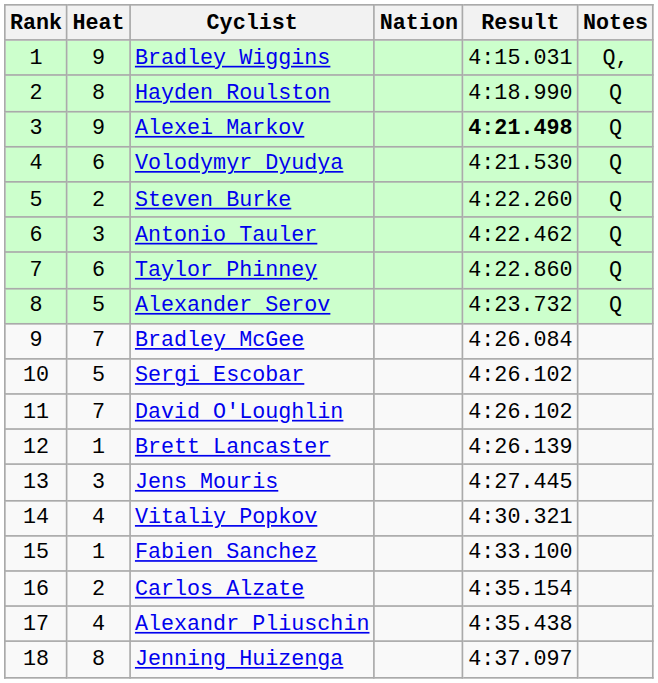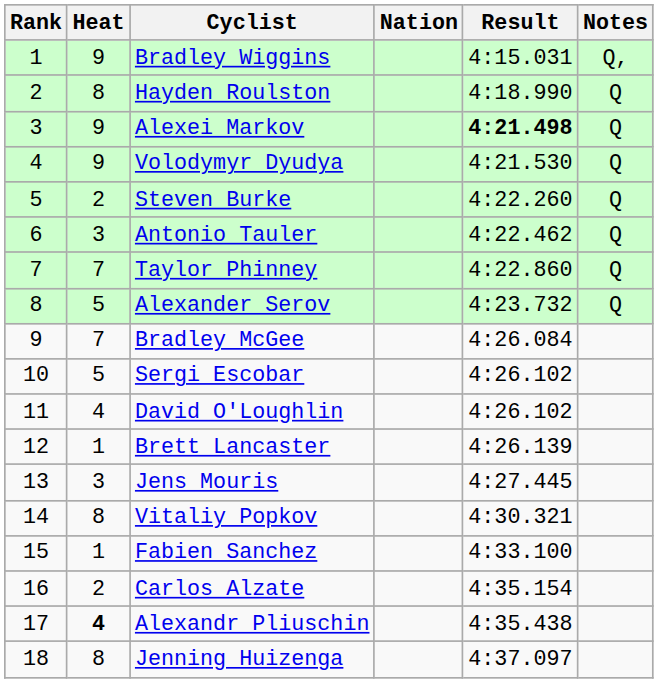 <table class="wikitable sortable" style="text-align:center;">
 <tr>
 <th>Rank</th>
 <th>Heat</th>
 <th>Cyclist</th>
 <th>Nation</th>
 <th>Result</th>
 <th>Notes</th>
 </tr>
 <tr bgcolor=#cfc>
 <td>1</td>
 <td>9</td>
 <td align=left><a href='#'>Bradley Wiggins</a></td>
 <td align=left></td>
 <td>4:15.031</td>
 <td>Q, </td>
 </tr>
 <tr bgcolor=#cfc>
 <td>2</td>
 <td>8</td>
 <td align=left><a href='#'>Hayden Roulston</a></td>
 <td align=left></td>
 <td>4:18.990</td>
 <td>Q</td>
 </tr>
 <tr bgcolor=#cfc>
 <td>3</td>
 <td>9</td>
 <td align=left><a href='#'>Alexei Markov</a></td>
 <td align=left></td>
 <td><strong>4:21.498</strong></td>
 <td>Q</td>
 </tr>
 <tr bgcolor=#cfc>
 <td>4</td>
-<td>6</td>
+<td>9</td>
 <td align=left><a href='#'>Volodymyr Dyudya</a></td>
 <td align=left></td>
 <td>4:21.530</td>
 <td>Q</td>
 </tr>
 <tr bgcolor=#cfc>
 <td>5</td>
 <td>2</td>
 <td align=left><a href='#'>Steven Burke</a></td>
 <td align=left></td>
 <td>4:22.260</td>
 <td>Q</td>
 </tr>
 <tr bgcolor=#cfc>
 <td>6</td>
 <td>3</td>
 <td align=left><a href='#'>Antonio Tauler</a></td>
 <td align=left></td>
 <td>4:22.462</td>
 <td>Q</td>
 </tr>
 <tr bgcolor=#cfc>
 <td>7</td>
-<td>6</td>
+<td>7</td>
 <td align=left><a href='#'>Taylor Phinney</a></td>
 <td align=left></td>
 <td>4:22.860</td>
 <td>Q</td>
 </tr>
 <tr bgcolor=#cfc>
 <td>8</td>
 <td>5</td>
 <td align=left><a href='#'>Alexander Serov</a></td>
 <td align=left></td>
 <td>4:23.732</td>
 <td>Q</td>
 </tr>
 <tr>
 <td>9</td>
 <td>7</td>
 <td align=left><a href='#'>Bradley McGee</a></td>
 <td align=left></td>
 <td>4:26.084</td>
 <td></td>
 </tr>
 <tr>
 <td>10</td>
 <td>5</td>
 <td align=left><a href='#'>Sergi Escobar</a></td>
 <td align=left></td>
 <td>4:26.102</td>
 <td></td>
 </tr>
 <tr>
 <td>11</td>
-<td>7</td>
+<td>4</td>
 <td align=left><a href='#'>David O'Loughlin</a></td>
 <td align=left></td>
 <td>4:26.102</td>
 <td></td>
 </tr>
 <tr>
 <td>12</td>
 <td>1</td>
 <td align=left><a href='#'>Brett Lancaster</a></td>
 <td align=left></td>
 <td>4:26.139</td>
 <td></td>
 </tr>
 <tr>
 <td>13</td>
 <td>3</td>
 <td align=left><a href='#'>Jens Mouris</a></td>
 <td align=left></td>
 <td>4:27.445</td>
 <td></td>
 </tr>
 <tr>
 <td>14</td>
-<td>4</td>
+<td>8</td>
 <td align=left><a href='#'>Vitaliy Popkov</a></td>
 <td align=left></td>
 <td>4:30.321</td>
 <td></td>
 </tr>
 <tr>
 <td>15</td>
 <td>1</td>
 <td align=left><a href='#'>Fabien Sanchez</a></td>
 <td align=left></td>
 <td>4:33.100</td>
 <td></td>
 </tr>
 <tr>
 <td>16</td>
 <td>2</td>
 <td align=left><a href='#'>Carlos Alzate</a></td>
 <td align=left></td>
 <td>4:35.154</td>
 <td></td>
 </tr>
 <tr>
 <td>17</td>
-<td>4</td>
+<td><strong>4</strong></td>
 <td align=left><a href='#'>Alexandr Pliuschin</a></td>
 <td align=left></td>
 <td>4:35.438</td>
 <td></td>
 </tr>
 <tr>
 <td>18</td>
 <td>8</td>
 <td align=left><a href='#'>Jenning Huizenga</a></td>
 <td align=left></td>
 <td>4:37.097</td>
 <td></td>
 </tr>
 </table>
